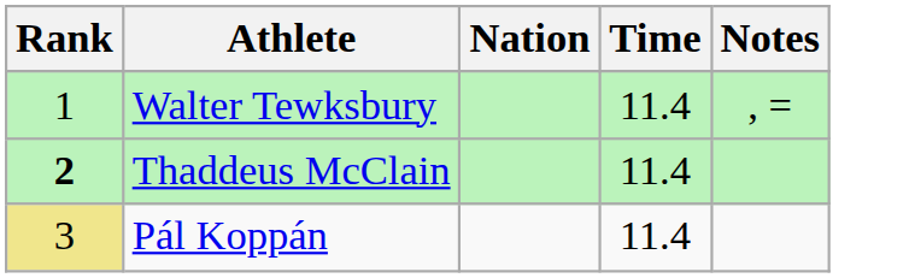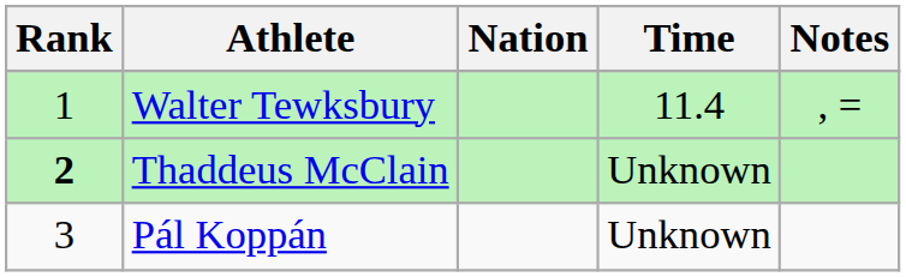 <table class="wikitable sortable" style="text-align:center">
 <tr>
 <th>Rank</th>
 <th>Athlete</th>
 <th>Nation</th>
 <th>Time</th>
 <th>Notes</th>
 </tr>
 <tr>
 </tr>
 <tr style="background:#bbf3bb;">
 <td>1</td>
 <td align=left><a href='#'>Walter Tewksbury</a></td>
 <td align=left></td>
 <td>11.4</td>
 <td>, =</td>
 </tr>
 <tr style="background:#bbf3bb;">
 <td><strong>2</strong></td>
 <td align=left><a href='#'>Thaddeus McClain</a></td>
 <td align=left></td>
-<td>11.4</td>
+<td>Unknown</td>
 <td></td>
 </tr>
 <tr>
-<td style="background: khaki;">3</td>
+<td>3</td>
 <td align=left><a href='#'>Pál Koppán</a></td>
 <td align=left></td>
-<td>11.4</td>
+<td>Unknown</td>
 <td></td>
 </tr>
 </table>
